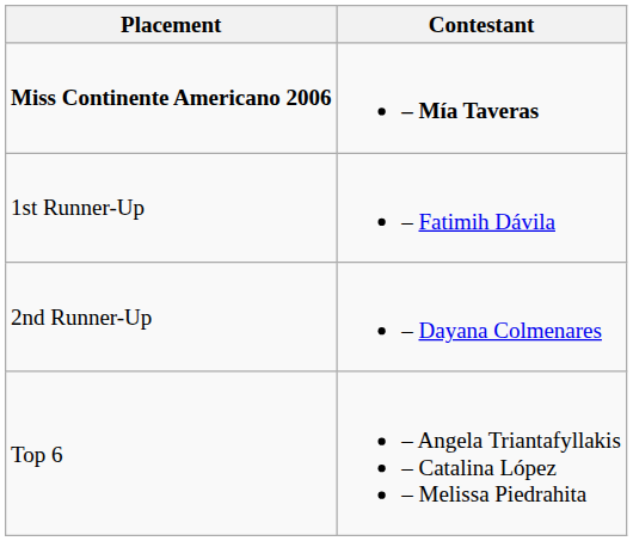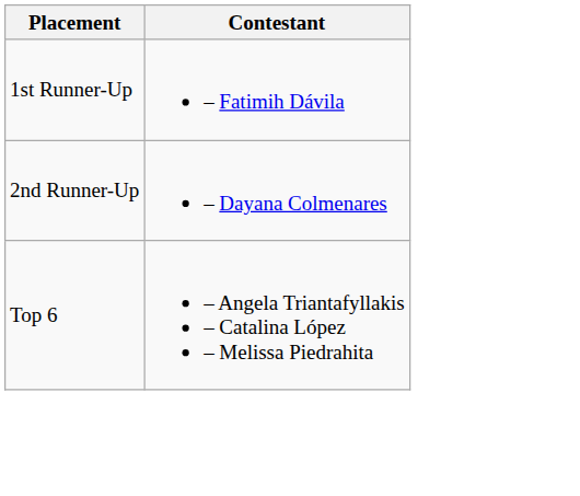 <table class="wikitable sortable" style="font-size: 95%;">
 <tr>
 <th>Placement</th>
 <th>Contestant</th>
-</tr>
-<tr>
-<td><strong>Miss Continente Americano 2006</strong></td>
-<td><br><ul><li><strong> – Mía Taveras</strong></li></ul></td>
 </tr>
 <tr>
 <td>1st Runner-Up</td>
 <td><br><ul><li> – <a href='#'>Fatimih Dávila</a></li></ul></td>
 </tr>
 <tr>
 <td>2nd Runner-Up</td>
 <td><br><ul><li> – <a href='#'>Dayana Colmenares</a></li></ul></td>
 </tr>
 <tr>
 <td>Top 6</td>
 <td><br><ul><li> – Angela Triantafyllakis</li><li> – Catalina López</li><li> – Melissa Piedrahita</li></ul></td>
 </tr>
 </table>
